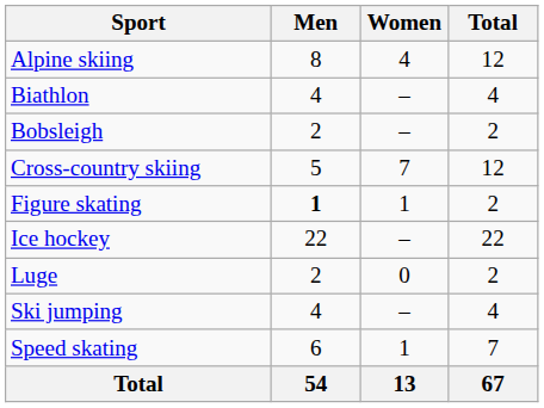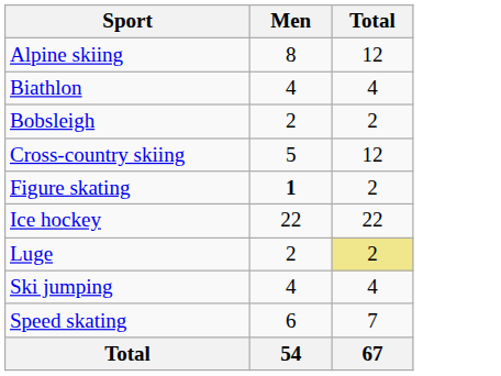 <table class="wikitable sortable" style="text-align:center;">
 <tr>
 <th width=180>Sport</th>
 <th width=55>Men</th>
-<th width=55>Women</th>
 <th width=55>Total</th>
 </tr>
 <tr>
 <td align=left><a href='#'>Alpine skiing</a></td>
 <td>8</td>
-<td>4</td>
 <td>12</td>
 </tr>
 <tr>
 <td align=left><a href='#'>Biathlon</a></td>
 <td>4</td>
-<td>–</td>
 <td>4</td>
 </tr>
 <tr>
 <td align=left><a href='#'>Bobsleigh</a></td>
 <td>2</td>
-<td>–</td>
 <td>2</td>
 </tr>
 <tr>
 <td align=left><a href='#'>Cross-country skiing</a></td>
 <td>5</td>
-<td>7</td>
 <td>12</td>
 </tr>
 <tr>
 <td align=left><a href='#'>Figure skating</a></td>
 <td><strong>1</strong></td>
-<td>1</td>
 <td>2</td>
 </tr>
 <tr>
 <td align=left><a href='#'>Ice hockey</a></td>
 <td>22</td>
-<td>–</td>
 <td>22</td>
 </tr>
 <tr>
 <td align=left><a href='#'>Luge</a></td>
 <td>2</td>
-<td>0</td>
-<td>2</td>
+<td style="background: khaki;">2</td>
 </tr>
 <tr>
 <td align=left><a href='#'>Ski jumping</a></td>
 <td>4</td>
-<td>–</td>
 <td>4</td>
 </tr>
 <tr>
 <td align=left><a href='#'>Speed skating</a></td>
 <td>6</td>
-<td>1</td>
 <td>7</td>
 </tr>
 <tr>
 <th>Total</th>
 <th>54</th>
-<th>13</th>
 <th>67</th>
 </tr>
 </table>
